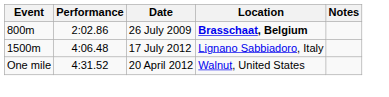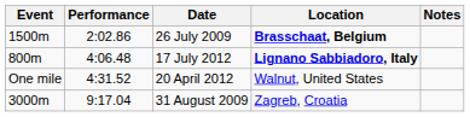 <table class="wikitable" |]>
 <tr>
 <th>Event</th>
 <th>Performance</th>
 <th>Date</th>
 <th>Location</th>
 <th>Notes</th>
 </tr>
 <tr>
-<td>800m</td>
+<td>1500m</td>
 <td align=center>2:02.86</td>
 <td>26 July 2009</td>
 <td><strong><a href='#'>Brasschaat</a>, Belgium</strong></td>
 <td align=center></td>
 </tr>
 <tr>
-<td>1500m</td>
+<td>800m</td>
 <td align=center>4:06.48</td>
 <td>17 July 2012</td>
-<td><a href='#'>Lignano Sabbiadoro</a>, Italy</td>
+<td><strong><a href='#'>Lignano Sabbiadoro</a>, Italy</strong></td>
 <td align=center></td>
 </tr>
 <tr>
 <td>One mile</td>
 <td align=center>4:31.52</td>
 <td>20 April 2012</td>
 <td><a href='#'>Walnut</a>, United States</td>
 <td align=center></td>
 </tr>
+<tr>
+<td>3000m</td>
+<td align=center>9:17.04</td>
+<td>31 August 2009</td>
+<td><a href='#'>Zagreb</a>, <a href='#'>Croatia</a></td>
+<td align=center></td>
+</tr>
 </table>
